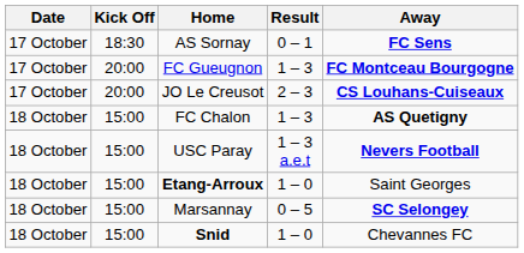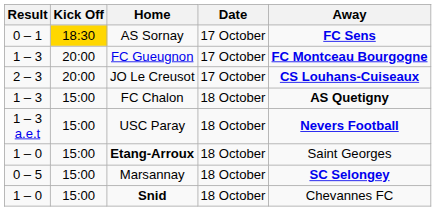 <table class="wikitable" style="text-align: center">
 <tr>
-<th scope="col">Date</th>
+<th scope="col">Result</th>
 <th scope="col">Kick Off</th>
 <th scope="col">Home</th>
-<th scope="col">Result</th>
+<th scope="col">Date</th>
 <th scope="col">Away</th>
 </tr>
 <tr>
+<td>0 – 1</td>
+<td style="background: gold;">18:30</td>
+<td>AS Sornay</td>
 <td>17 October</td>
-<td>18:30</td>
-<td>AS Sornay</td>
-<td>0 – 1</td>
 <td><strong><a href='#'>FC Sens</a></strong></td>
 </tr>
 <tr>
-<td>17 October</td>
+<td>1 – 3</td>
 <td>20:00</td>
 <td><a href='#'>FC Gueugnon</a></td>
-<td>1 – 3</td>
+<td>17 October</td>
 <td><strong><a href='#'>FC Montceau Bourgogne</a></strong></td>
 </tr>
 <tr>
-<td>17 October</td>
+<td>2 – 3</td>
 <td>20:00</td>
 <td>JO Le Creusot</td>
-<td>2 – 3</td>
+<td>17 October</td>
 <td><strong><a href='#'>CS Louhans-Cuiseaux</a></strong></td>
 </tr>
 <tr>
-<td>18 October</td>
+<td>1 – 3</td>
 <td>15:00</td>
 <td>FC Chalon</td>
-<td>1 – 3</td>
+<td>18 October</td>
 <td><strong>AS Quetigny</strong></td>
 </tr>
 <tr>
-<td>18 October</td>
+<td>1 – 3 <br> <a href='#'>a.e.t</a></td>
 <td>15:00</td>
 <td>USC Paray</td>
-<td>1 – 3 <br> <a href='#'>a.e.t</a></td>
+<td>18 October</td>
 <td><strong><a href='#'>Nevers Football</a></strong></td>
 </tr>
 <tr>
-<td>18 October</td>
+<td>1 – 0</td>
 <td>15:00</td>
 <td><strong>Etang-Arroux</strong></td>
-<td>1 – 0</td>
+<td>18 October</td>
 <td>Saint Georges</td>
 </tr>
 <tr>
-<td>18 October</td>
+<td>0 – 5</td>
 <td>15:00</td>
 <td>Marsannay</td>
-<td>0 – 5</td>
+<td>18 October</td>
 <td><strong><a href='#'>SC Selongey</a></strong></td>
 </tr>
 <tr>
-<td>18 October</td>
+<td>1 – 0</td>
 <td>15:00</td>
 <td><strong>Snid</strong></td>
-<td>1 – 0</td>
+<td>18 October</td>
 <td>Chevannes FC</td>
 </tr>
 </table>
